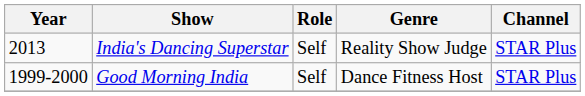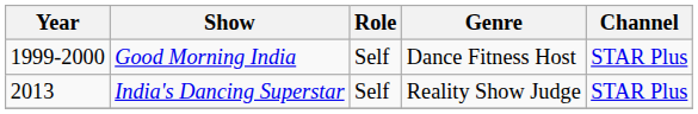 <table class="wikitable">
 <tr>
 <th>Year</th>
 <th>Show</th>
 <th>Role</th>
 <th>Genre</th>
 <th>Channel</th>
 </tr>
 <tr>
+<td>1999-2000</td>
+<td><em><a href='#'>Good Morning India</a></em></td>
+<td>Self</td>
+<td>Dance Fitness Host</td>
+<td><a href='#'>STAR Plus</a></td>
+</tr>
+<tr>
 <td>2013</td>
 <td><em><a href='#'>India's Dancing Superstar</a></em></td>
 <td>Self</td>
 <td>Reality Show Judge</td>
 <td><a href='#'>STAR Plus</a></td>
 </tr>
 <tr>
-<td>1999-2000</td>
-<td><em><a href='#'>Good Morning India</a></em></td>
-<td>Self</td>
-<td>Dance Fitness Host</td>
-<td><a href='#'>STAR Plus</a></td>
-</tr>
-<tr>
 </tr>
 </table>
